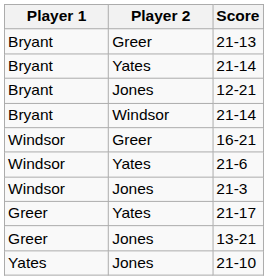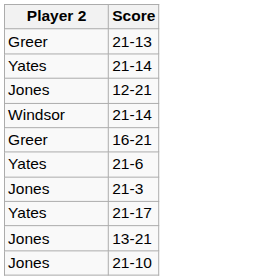 <table class="wikitable">
 <tr>
-<th width=100>Player 1</th>
 <th width=100>Player 2</th>
 <th width=20>Score</th>
 </tr>
 <tr>
-<td>Bryant</td>
 <td>Greer</td>
 <td>21-13</td>
 </tr>
 <tr>
-<td>Bryant</td>
 <td>Yates</td>
 <td>21-14</td>
 </tr>
 <tr>
-<td>Bryant</td>
 <td>Jones</td>
 <td>12-21</td>
 </tr>
 <tr>
-<td>Bryant</td>
 <td>Windsor</td>
 <td>21-14</td>
 </tr>
 <tr>
-<td>Windsor</td>
 <td>Greer</td>
 <td>16-21</td>
 </tr>
 <tr>
-<td>Windsor</td>
 <td>Yates</td>
 <td>21-6</td>
 </tr>
 <tr>
-<td>Windsor</td>
 <td>Jones</td>
 <td>21-3</td>
 </tr>
 <tr>
-<td>Greer</td>
 <td>Yates</td>
 <td>21-17</td>
 </tr>
 <tr>
-<td>Greer</td>
 <td>Jones</td>
 <td>13-21</td>
 </tr>
 <tr>
-<td>Yates</td>
 <td>Jones</td>
 <td>21-10</td>
 </tr>
 </table>
